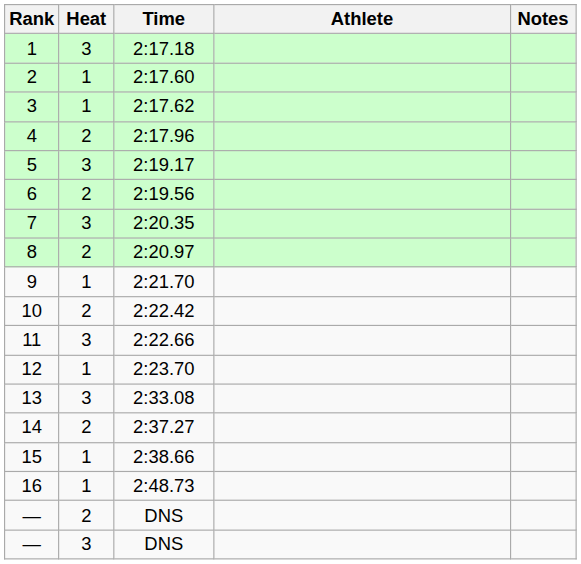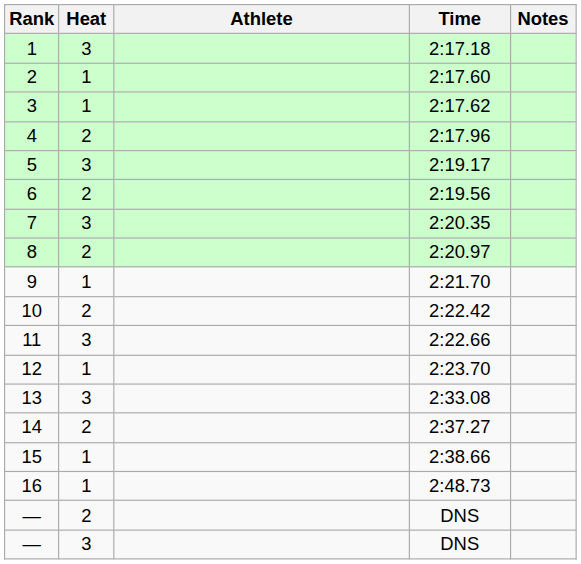 <table class="wikitable" style="text-align:center">
 <tr>
 <th width=40>Rank</th>
 <th width=40>Heat</th>
+<th width=250>Athlete</th>
 <th width=80>Time</th>
-<th width=250>Athlete</th>
 <th width=50>Notes</th>
 </tr>
 <tr bgcolor="ccffcc">
 <td>1</td>
 <td>3</td>
+<td align=left></td>
 <td>2:17.18</td>
-<td align=left></td>
 <td></td>
 </tr>
 <tr bgcolor="ccffcc">
 <td>2</td>
 <td>1</td>
+<td align=left></td>
 <td>2:17.60</td>
-<td align=left></td>
 <td></td>
 </tr>
 <tr bgcolor="ccffcc">
 <td>3</td>
 <td>1</td>
+<td align=left></td>
 <td>2:17.62</td>
-<td align=left></td>
 <td></td>
 </tr>
 <tr bgcolor="ccffcc">
 <td>4</td>
 <td>2</td>
+<td align=left></td>
 <td>2:17.96</td>
-<td align=left></td>
 <td></td>
 </tr>
 <tr bgcolor="ccffcc">
 <td>5</td>
 <td>3</td>
+<td align=left></td>
 <td>2:19.17</td>
-<td align=left></td>
 <td></td>
 </tr>
 <tr bgcolor="ccffcc">
 <td>6</td>
 <td>2</td>
+<td align=left></td>
 <td>2:19.56</td>
-<td align=left></td>
 <td></td>
 </tr>
 <tr bgcolor="ccffcc">
 <td>7</td>
 <td>3</td>
+<td align=left></td>
 <td>2:20.35</td>
-<td align=left></td>
 <td></td>
 </tr>
 <tr bgcolor="ccffcc">
 <td>8</td>
 <td>2</td>
+<td align=left></td>
 <td>2:20.97</td>
-<td align=left></td>
 <td></td>
 </tr>
 <tr>
 <td>9</td>
 <td>1</td>
+<td align=left></td>
 <td>2:21.70</td>
-<td align=left></td>
 <td></td>
 </tr>
 <tr>
 <td>10</td>
 <td>2</td>
+<td align=left></td>
 <td>2:22.42</td>
-<td align=left></td>
 <td></td>
 </tr>
 <tr>
 <td>11</td>
 <td>3</td>
+<td align=left></td>
 <td>2:22.66</td>
-<td align=left></td>
 <td></td>
 </tr>
 <tr>
 <td>12</td>
 <td>1</td>
+<td align=left></td>
 <td>2:23.70</td>
-<td align=left></td>
 <td></td>
 </tr>
 <tr>
 <td>13</td>
 <td>3</td>
+<td align=left></td>
 <td>2:33.08</td>
-<td align=left></td>
 <td></td>
 </tr>
 <tr>
 <td>14</td>
 <td>2</td>
+<td align=left></td>
 <td>2:37.27</td>
-<td align=left></td>
 <td></td>
 </tr>
 <tr>
 <td>15</td>
 <td>1</td>
+<td align=left></td>
 <td>2:38.66</td>
-<td align=left></td>
 <td></td>
 </tr>
 <tr>
 <td>16</td>
 <td>1</td>
+<td align=left></td>
 <td>2:48.73</td>
-<td align=left></td>
 <td></td>
 </tr>
 <tr>
 <td>—</td>
 <td>2</td>
+<td align=left></td>
 <td>DNS</td>
-<td align=left></td>
 <td></td>
 </tr>
 <tr>
 <td>—</td>
 <td>3</td>
+<td align=left></td>
 <td>DNS</td>
-<td align=left></td>
 <td></td>
 </tr>
 </table>
